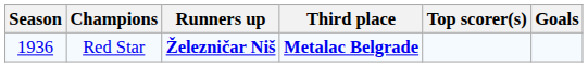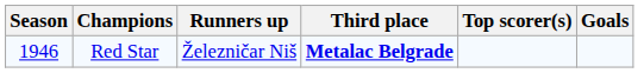 <table class="wikitable sortable" style="text-align: center;">
 <tr>
 <th>Season</th>
 <th>Champions</th>
 <th>Runners up</th>
 <th>Third place</th>
 <th>Top scorer(s)</th>
 <th>Goals</th>
 </tr>
 <tr bgcolor=#F5FAFF>
-<td><a href='#'>1936</a></td>
+<td><a href='#'>1946</a></td>
 <td><a href='#'>Red Star</a></td>
-<td><strong><a href='#'>Železničar Niš</a></strong></td>
+<td><a href='#'>Železničar Niš</a></td>
 <td><strong><a href='#'>Metalac Belgrade</a></strong></td>
 <td></td>
 <td></td>
 </tr>
 </table>
